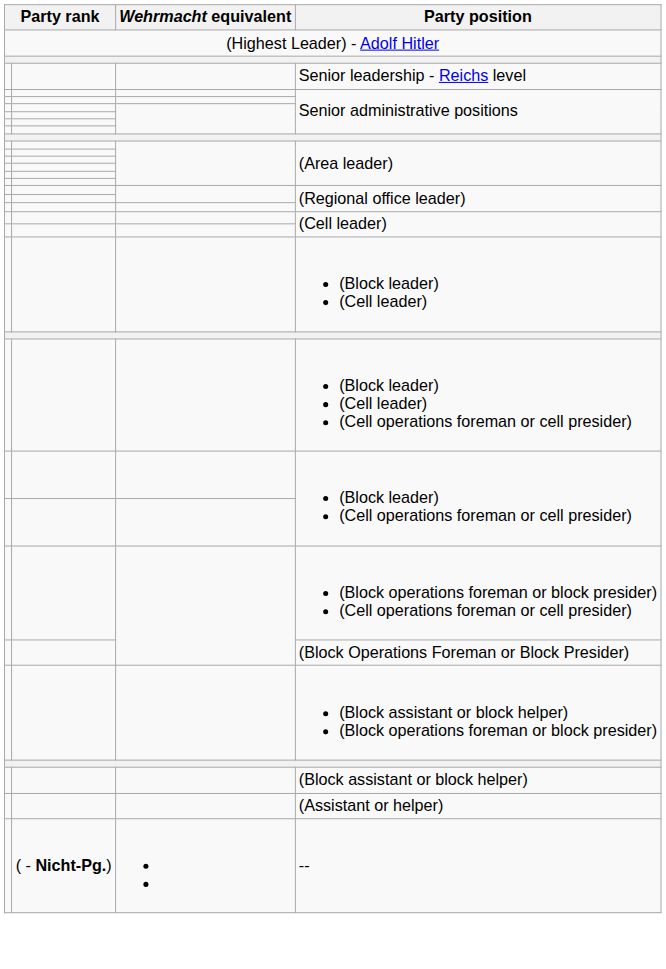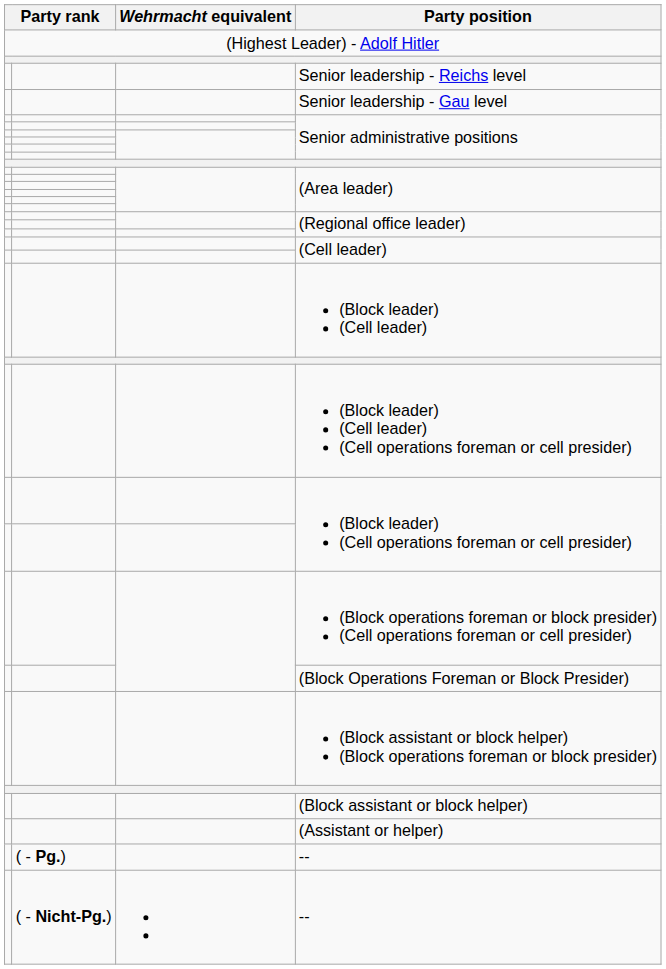 <table align=left class="wikitable">
 <tr>
 <th colspan=2>Party rank</th>
 <th><em>Wehrmacht</em> equivalent</th>
 <th>Party position</th>
 </tr>
 <tr style="text-align:center;">
 <td colspan=4> (Highest Leader) - <a href='#'>Adolf Hitler</a></td>
 </tr>
 <tr>
 <th colspan=4></th>
 </tr>
 <tr>
 <td></td>
 <td></td>
 <td></td>
 <td>Senior leadership - <a href='#'>Reichs</a> level</td>
+</tr>
+<tr>
+<td></td>
+<td></td>
+<td></td>
+<td>Senior leadership - <a href='#'>Gau</a> level</td>
 </tr>
 <tr>
 <td></td>
 <td></td>
 <td></td>
 <td rowspan=6>Senior administrative positions</td>
 </tr>
 <tr>
 <td></td>
 <td></td>
 <td></td>
 </tr>
 <tr>
 <td></td>
 <td></td>
 <td rowspan=4></td>
 </tr>
 <tr>
 <td></td>
 <td></td>
 </tr>
 <tr>
 <td></td>
 <td></td>
 </tr>
 <tr>
 <td></td>
 <td></td>
 </tr>
 <tr>
 <th colspan=4></th>
 </tr>
 <tr>
 <td></td>
 <td></td>
 <td rowspan=6></td>
 <td rowspan=6> (Area leader)</td>
 </tr>
 <tr>
 <td></td>
 <td></td>
 </tr>
 <tr>
 <td></td>
 <td></td>
 </tr>
 <tr>
 <td></td>
 <td></td>
 </tr>
 <tr>
 <td></td>
 <td></td>
 </tr>
 <tr>
 <td></td>
 <td></td>
 </tr>
 <tr>
 <td></td>
 <td></td>
 <td rowspan=2></td>
 <td rowspan=3> (Regional office leader)</td>
 </tr>
 <tr>
 <td></td>
 <td></td>
 </tr>
 <tr>
 <td></td>
 <td></td>
 <td></td>
 </tr>
 <tr>
 <td></td>
 <td></td>
 <td></td>
 <td rowspan=2> (Cell leader)</td>
 </tr>
 <tr>
 <td></td>
 <td></td>
 <td></td>
 </tr>
 <tr>
 <td></td>
 <td></td>
 <td></td>
 <td><br><ul><li> (Block leader)</li><li> (Cell leader)</li></ul></td>
 </tr>
 <tr>
 <th colspan=4></th>
 </tr>
 <tr>
 <td></td>
 <td></td>
 <td></td>
 <td><br><ul><li> (Block leader)</li><li> (Cell leader)</li><li> (Cell operations foreman or cell presider)</li></ul></td>
 </tr>
 <tr>
 <td></td>
 <td></td>
 <td></td>
 <td rowspan=2><br><ul><li> (Block leader)</li><li> (Cell operations foreman or cell presider)</li></ul></td>
 </tr>
 <tr>
 <td></td>
 <td></td>
 <td></td>
 </tr>
 <tr>
 <td></td>
 <td></td>
 <td rowspan=2></td>
 <td><br><ul><li> (Block operations foreman or block presider)</li><li> (Cell operations foreman or cell presider)</li></ul></td>
 </tr>
 <tr>
 <td></td>
 <td></td>
 <td> (Block Operations Foreman or Block Presider)</td>
 </tr>
 <tr>
 <td></td>
 <td></td>
 <td></td>
 <td><br><ul><li> (Block assistant or block helper)</li><li> (Block operations foreman or block presider)</li></ul></td>
 </tr>
 <tr>
 <th colspan=4></th>
 </tr>
 <tr>
 <td></td>
 <td></td>
 <td></td>
 <td> (Block assistant or block helper)</td>
 </tr>
 <tr>
 <td></td>
 <td></td>
 <td></td>
 <td> (Assistant or helper)</td>
 </tr>
 <tr>
 <td></td>
+<td> ( - <strong>Pg.</strong>)</td>
+<td></td>
+<td>--</td>
+</tr>
+<tr>
+<td></td>
 <td> ( - <strong>Nicht-Pg.</strong>)</td>
 <td><br><ul><li></li><li></li></ul></td>
 <td>--</td>
 </tr>
 </table>
